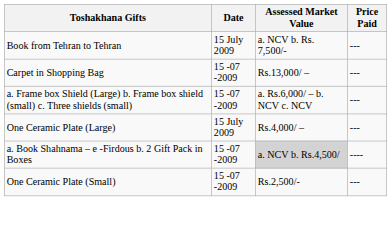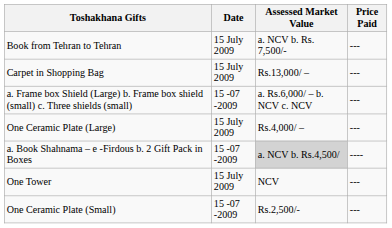 <table class="wikitable">
 <tr>
 <th>Toshakhana Gifts</th>
 <th>Date</th>
 <th>Assessed Market Value</th>
 <th>Price Paid</th>
 </tr>
 <tr>
 <td>Book from Tehran to Tehran</td>
 <td>15 July 2009</td>
 <td>a. NCV b. Rs. 7,500/-</td>
 <td>---</td>
 </tr>
 <tr>
 <td>Carpet in Shopping Bag</td>
-<td>15 -07 -2009</td>
+<td>15 July 2009</td>
 <td>Rs.13,000/ –</td>
 <td>---</td>
 </tr>
 <tr>
 <td>a. Frame box Shield (Large) b. Frame box shield (small) c. Three shields (small)</td>
 <td>15 -07 -2009</td>
 <td>a. Rs.6,000/ – b. NCV c. NCV</td>
 <td>---</td>
 </tr>
 <tr>
 <td>One Ceramic Plate (Large)</td>
 <td>15 July 2009</td>
 <td>Rs.4,000/ –</td>
 <td>---</td>
 </tr>
 <tr>
 <td>a. Book Shahnama – e -Firdous b. 2 Gift Pack in Boxes</td>
 <td>15 -07 -2009</td>
 <td style="background: lightgrey;">a. NCV b. Rs.4,500/</td>
 <td>----</td>
 </tr>
 <tr>
+<td>One Tower</td>
+<td>15 July 2009</td>
+<td>NCV</td>
+<td>---</td>
+</tr>
+<tr>
 <td>One Ceramic Plate (Small)</td>
 <td>15 -07 -2009</td>
 <td>Rs.2,500/-</td>
 <td>---</td>
 </tr>
 </table>
